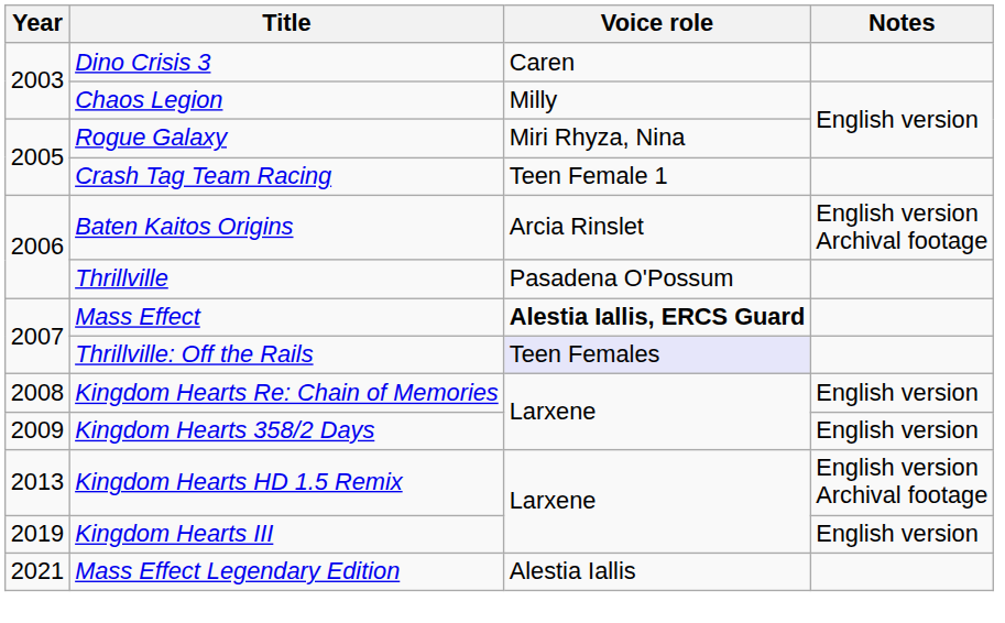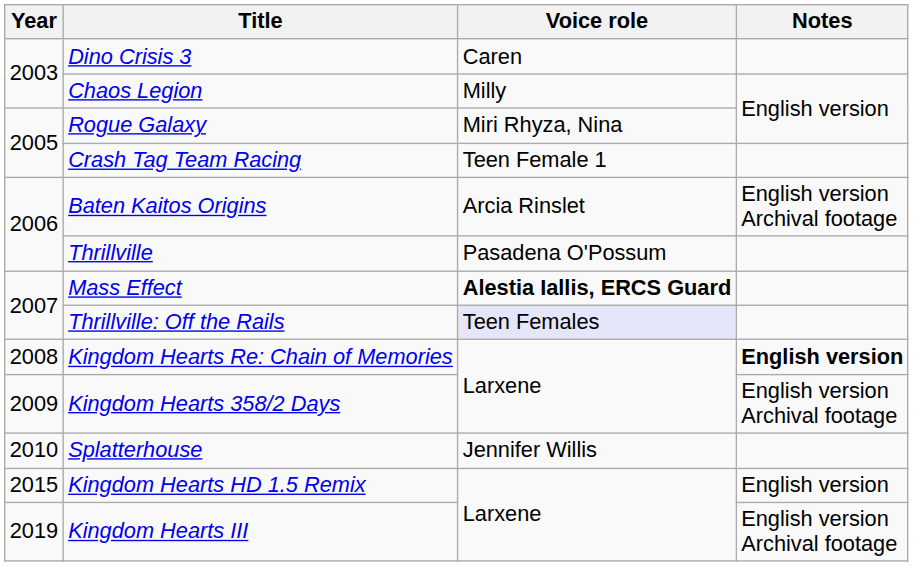 <table class="wikitable sortable">
 <tr>
 <th>Year</th>
 <th>Title</th>
 <th>Voice role</th>
 <th class="unsortable">Notes</th>
 </tr>
 <tr>
 <td rowspan="2">2003</td>
 <td><em><a href='#'>Dino Crisis 3</a></em></td>
 <td>Caren</td>
 <td></td>
 </tr>
 <tr>
 <td><em><a href='#'>Chaos Legion</a></em></td>
 <td>Milly</td>
 <td rowspan="2">English version</td>
 </tr>
 <tr>
 <td rowspan="2">2005</td>
 <td><em><a href='#'>Rogue Galaxy</a></em></td>
 <td>Miri Rhyza, Nina</td>
 </tr>
 <tr>
 <td><em><a href='#'>Crash Tag Team Racing</a></em></td>
 <td>Teen Female 1</td>
 <td></td>
 </tr>
 <tr>
 <td rowspan="2">2006</td>
 <td><em><a href='#'>Baten Kaitos Origins</a></em></td>
 <td>Arcia Rinslet</td>
 <td>English version<br>Archival footage</td>
 </tr>
 <tr>
 <td><em><a href='#'>Thrillville</a></em></td>
 <td>Pasadena O'Possum</td>
 <td></td>
 </tr>
 <tr>
 <td rowspan="2">2007</td>
 <td><em><a href='#'>Mass Effect</a></em></td>
 <td><strong>Alestia Iallis, ERCS Guard</strong></td>
 <td></td>
 </tr>
 <tr>
 <td><em><a href='#'>Thrillville: Off the Rails</a></em></td>
 <td style="background: lavender;">Teen Females</td>
 <td></td>
 </tr>
 <tr>
 <td>2008</td>
 <td><em><a href='#'>Kingdom Hearts Re: Chain of Memories</a></em></td>
 <td rowspan="2">Larxene</td>
-<td>English version</td>
+<td><strong>English version</strong></td>
 </tr>
 <tr>
 <td>2009</td>
 <td><em><a href='#'>Kingdom Hearts 358/2 Days</a></em></td>
-<td>English version</td>
+<td>English version<br>Archival footage</td>
 </tr>
 <tr>
-<td>2013</td>
+<td>2010</td>
+<td><em><a href='#'>Splatterhouse</a></em></td>
+<td>Jennifer Willis</td>
+<td></td>
+</tr>
+<tr>
+<td>2015</td>
 <td><em><a href='#'>Kingdom Hearts HD 1.5 Remix</a></em></td>
 <td rowspan="2">Larxene</td>
-<td>English version<br>Archival footage</td>
+<td>English version</td>
 </tr>
 <tr>
 <td>2019</td>
 <td><em><a href='#'>Kingdom Hearts III</a></em></td>
-<td>English version</td>
-</tr>
-<tr>
-<td>2021</td>
-<td><em><a href='#'>Mass Effect Legendary Edition</a></em></td>
-<td>Alestia Iallis</td>
-<td></td>
+<td>English version<br>Archival footage</td>
 </tr>
 </table>
